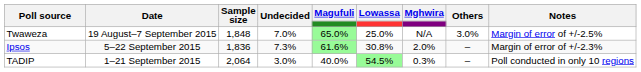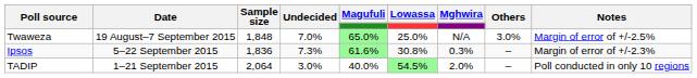 <table class="wikitable" style="text-align:center;font-size:95%;line-height:14px;">
 <tr style="background:lightgrey;">
 <th rowspan="2" style="width:120px;">Poll source</th>
 <th rowspan="2">Date</th>
 <th rowspan="2" style="width:50px;">Sample size</th>
 <th rowspan="2" style="width:60px;">Undecided</th>
 <th style="width:60px;"><a href='#'>Magufuli</a><br></th>
 <th style="width:60px;"><a href='#'>Lowassa</a><br></th>
 <th style="width:60px;"><a href='#'>Mghwira</a><br></th>
 <th rowspan="2" style="width:60px;">Others</th>
 <th rowspan="2">Notes</th>
 </tr>
 <tr>
 <td style="background-color:#228B22"></td>
 <td style="background-color:#F33"></td>
 <td style="background-color:purple"></td>
 </tr>
 <tr style="background:white;">
 <td align=left>Twaweza</td>
 <td>19 August–7 September 2015</td>
 <td>1,848</td>
 <td>7.0%</td>
 <td bgcolor="#98FB98">65.0%</td>
 <td>25.0%</td>
 <td>N/A</td>
 <td>3.0%</td>
 <td align=left><a href='#'>Margin of error</a> of +/-2.5%</td>
 </tr>
 <tr>
 <td align=left><a href='#'>Ipsos</a></td>
 <td>5–22 September 2015</td>
 <td>1,836</td>
 <td>7.3%</td>
 <td bgcolor="#98FB98">61.6%</td>
 <td>30.8%</td>
-<td>2.0%</td>
+<td>0.3%</td>
 <td>–</td>
 <td align=left>Margin of error of +/-2.3%</td>
 </tr>
 <tr style="background:white;">
 <td align=left>TADIP</td>
 <td>1–21 September 2015</td>
 <td>2,064</td>
 <td>3.0%</td>
 <td>40.0%</td>
 <td bgcolor="#98FB98">54.5%</td>
-<td>0.3%</td>
+<td>2.0%</td>
 <td>–</td>
 <td>Poll conducted in only 10 <a href='#'>regions</a></td>
 </tr>
 </table>
